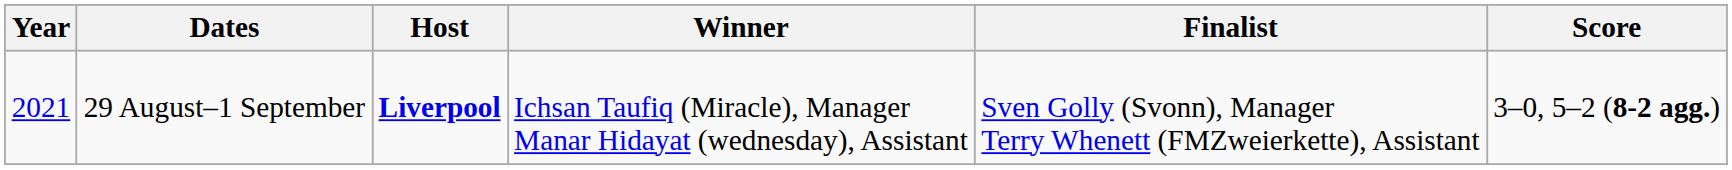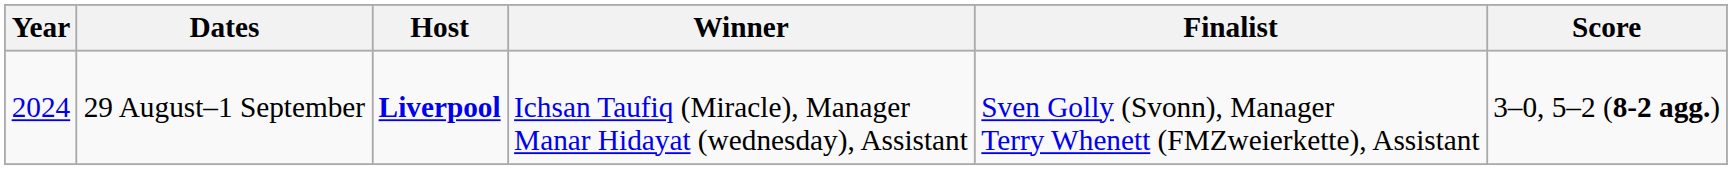 <table class="wikitable">
 <tr>
 <th>Year</th>
 <th>Dates</th>
 <th>Host</th>
 <th>Winner</th>
 <th>Finalist</th>
 <th>Score</th>
 </tr>
 <tr>
-<td><a href='#'>2021</a></td>
+<td><a href='#'>2024</a></td>
 <td>29 August–1 September</td>
 <td><strong> <a href='#'>Liverpool</a></strong></td>
 <td> <br><a href='#'>Ichsan Taufiq</a> (Miracle), Manager <br><a href='#'>Manar Hidayat</a> (wednesday), Assistant</td>
 <td> <br><a href='#'>Sven Golly</a> (Svonn), Manager <br><a href='#'>Terry Whenett</a> (FMZweierkette), Assistant</td>
 <td>3–0, 5–2 (<strong>8-2 agg.</strong>)</td>
 </tr>
 </table>
